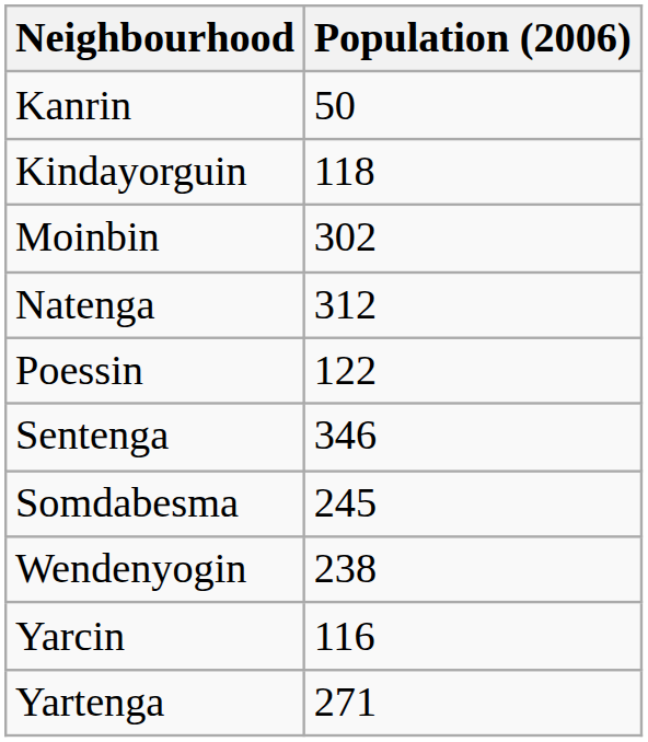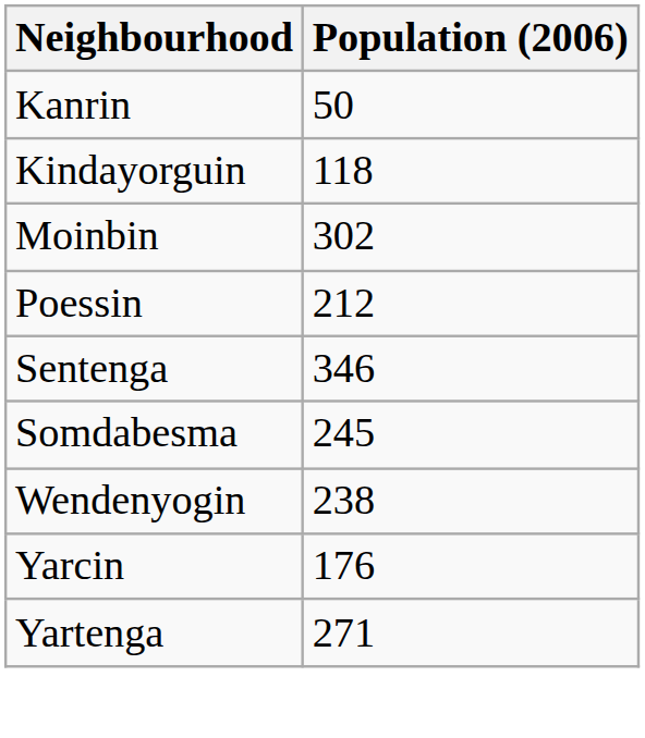 <table class="wikitable">
 <tr>
 <th>Neighbourhood</th>
 <th>Population (2006)</th>
 </tr>
 <tr>
 <td>Kanrin</td>
 <td>50</td>
 </tr>
 <tr>
 <td>Kindayorguin</td>
 <td>118</td>
 </tr>
 <tr>
 <td>Moinbin</td>
 <td>302</td>
 </tr>
 <tr>
-<td>Natenga</td>
-<td>312</td>
-</tr>
-<tr>
 <td>Poessin</td>
-<td>122</td>
+<td>212</td>
 </tr>
 <tr>
 <td>Sentenga</td>
 <td>346</td>
 </tr>
 <tr>
 <td>Somdabesma</td>
 <td>245</td>
 </tr>
 <tr>
 <td>Wendenyogin</td>
 <td>238</td>
 </tr>
 <tr>
 <td>Yarcin</td>
-<td>116</td>
+<td>176</td>
 </tr>
 <tr>
 <td>Yartenga</td>
 <td>271</td>
 </tr>
 </table>
